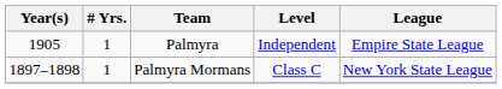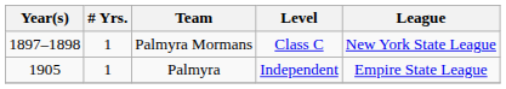 <table class="wikitable" style="text-align:center; font-size: 95%;">
 <tr>
 <th>Year(s)</th>
 <th># Yrs.</th>
 <th>Team</th>
 <th>Level</th>
 <th>League</th>
 </tr>
 <tr>
+<td>1897–1898</td>
+<td>1</td>
+<td>Palmyra Mormans</td>
+<td><a href='#'>Class C</a></td>
+<td><a href='#'>New York State League</a></td>
+</tr>
+<tr>
 <td>1905</td>
 <td>1</td>
 <td>Palmyra</td>
 <td><a href='#'>Independent</a></td>
 <td><a href='#'>Empire State League</a></td>
 </tr>
 <tr>
-<td>1897–1898</td>
-<td>1</td>
-<td>Palmyra Mormans</td>
-<td><a href='#'>Class C</a></td>
-<td><a href='#'>New York State League</a></td>
-</tr>
-<tr>
 </tr>
 </table>
